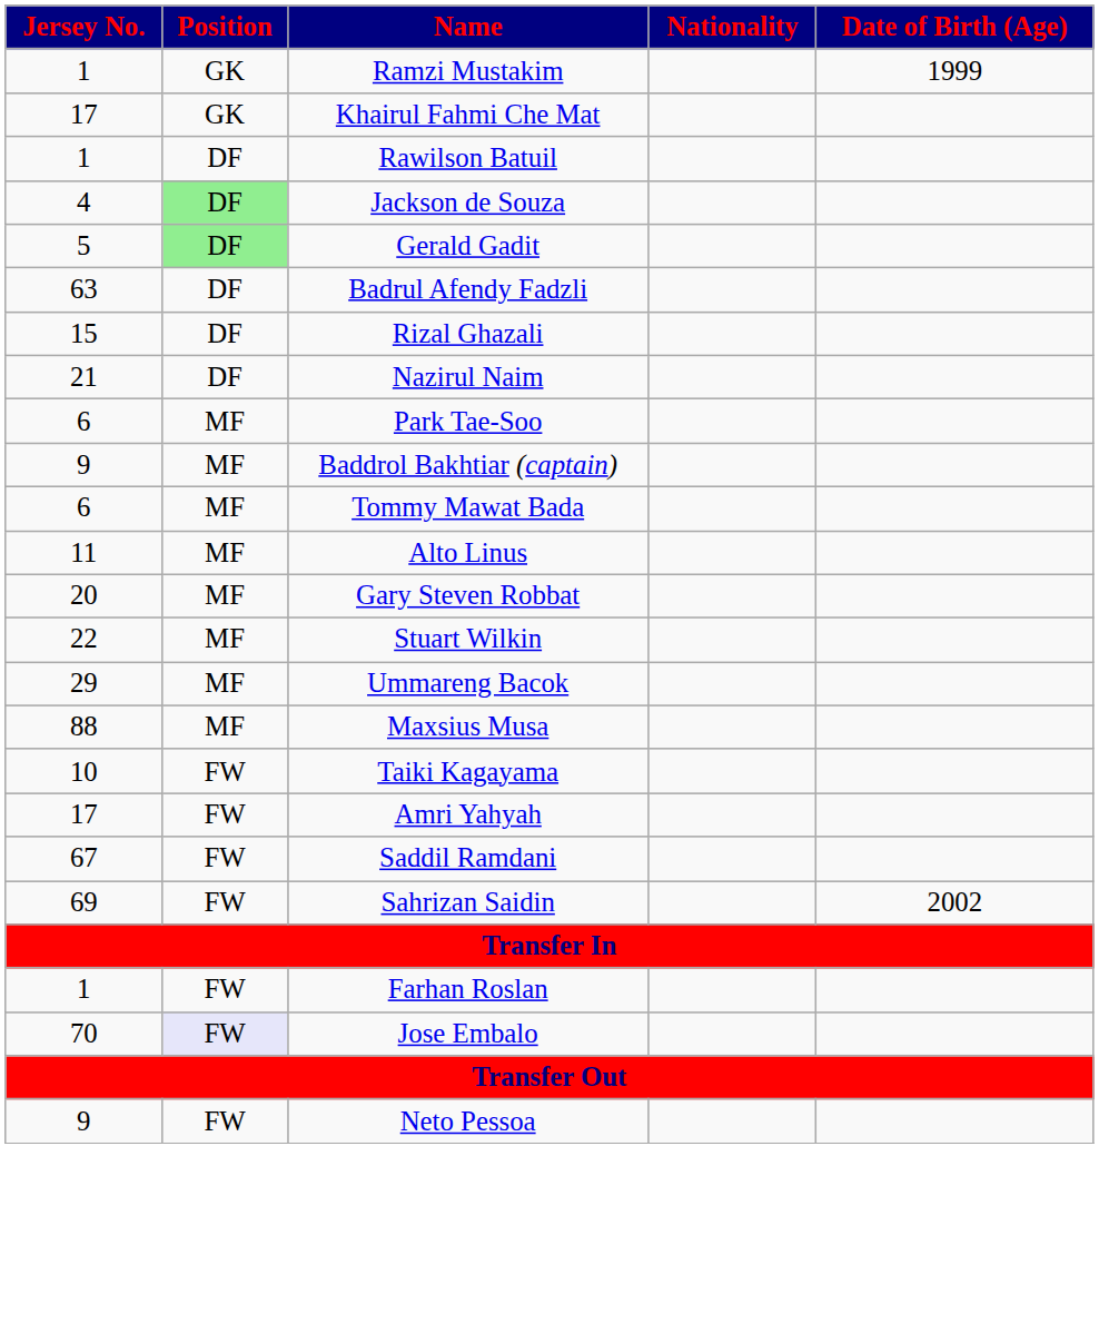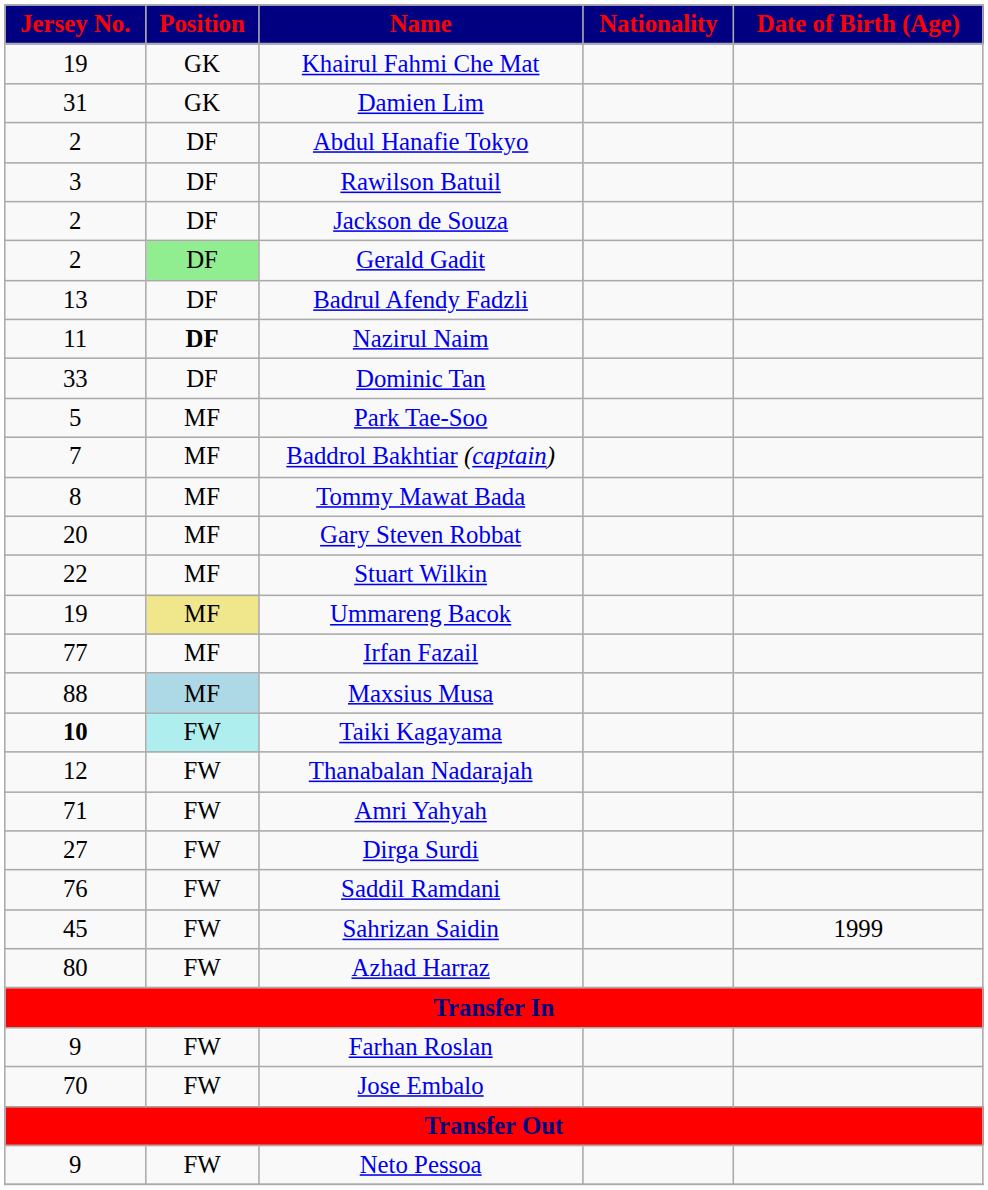 <table class="wikitable" style="text-align:center; width:50%;">
 <tr>
 <th style="background:navy; color:red; text-align:center;">Jersey No.</th>
 <th style="background:navy; color:red; text-align:center;">Position</th>
 <th style="background:navy; color:red; text-align:center;">Name</th>
 <th style="background:navy; color:red; text-align:center;">Nationality</th>
 <th style="background:navy; color:red; text-align:center;">Date of Birth (Age)</th>
 </tr>
 <tr>
-<td>1</td>
-<td>GK</td>
-<td><a href='#'>Ramzi Mustakim</a></td>
-<td></td>
-<td>1999</td>
-</tr>
-<tr>
-<td>17</td>
+<td>19</td>
 <td>GK</td>
 <td><a href='#'>Khairul Fahmi Che Mat</a></td>
 <td></td>
 <td></td>
 </tr>
 <tr>
-<td>1</td>
+<td>31</td>
+<td>GK</td>
+<td><a href='#'>Damien Lim</a></td>
+<td></td>
+<td></td>
+</tr>
+<tr>
+<td>2</td>
+<td>DF</td>
+<td><a href='#'>Abdul Hanafie Tokyo</a></td>
+<td></td>
+<td></td>
+</tr>
+<tr>
+<td>3</td>
 <td>DF</td>
 <td><a href='#'>Rawilson Batuil</a></td>
 <td></td>
 <td></td>
 </tr>
 <tr>
-<td>4</td>
-<td style="background: lightgreen;">DF</td>
+<td>2</td>
+<td>DF</td>
 <td><a href='#'>Jackson de Souza</a></td>
 <td></td>
 <td></td>
 </tr>
 <tr>
-<td>5</td>
+<td>2</td>
 <td style="background: lightgreen;">DF</td>
 <td><a href='#'>Gerald Gadit</a></td>
 <td></td>
 <td></td>
 </tr>
 <tr>
-<td>63</td>
+<td>13</td>
 <td>DF</td>
 <td><a href='#'>Badrul Afendy Fadzli</a></td>
 <td></td>
 <td></td>
 </tr>
 <tr>
-<td>15</td>
-<td>DF</td>
-<td><a href='#'>Rizal Ghazali</a></td>
-<td></td>
-<td></td>
-</tr>
-<tr>
-<td>21</td>
-<td>DF</td>
+<td>11</td>
+<td><strong>DF</strong></td>
 <td><a href='#'>Nazirul Naim</a></td>
 <td></td>
 <td></td>
 </tr>
 <tr>
-<td>6</td>
+<td>33</td>
+<td>DF</td>
+<td><a href='#'>Dominic Tan</a></td>
+<td></td>
+<td></td>
+</tr>
+<tr>
+<td>5</td>
 <td>MF</td>
 <td><a href='#'>Park Tae-Soo</a></td>
 <td></td>
 <td></td>
 </tr>
 <tr>
-<td>9</td>
+<td>7</td>
 <td>MF</td>
 <td><a href='#'>Baddrol Bakhtiar</a> <em>(<a href='#'>captain</a>)</em></td>
 <td></td>
 <td></td>
 </tr>
 <tr>
-<td>6</td>
+<td>8</td>
 <td>MF</td>
 <td><a href='#'>Tommy Mawat Bada</a></td>
-<td></td>
-<td></td>
-</tr>
-<tr>
-<td>11</td>
-<td>MF</td>
-<td><a href='#'>Alto Linus</a></td>
 <td></td>
 <td></td>
 </tr>
 <tr>
 <td>20</td>
 <td>MF</td>
 <td><a href='#'>Gary Steven Robbat</a></td>
 <td></td>
 <td></td>
 </tr>
 <tr>
 <td>22</td>
 <td>MF</td>
 <td><a href='#'>Stuart Wilkin</a></td>
 <td></td>
 <td></td>
 </tr>
 <tr>
-<td>29</td>
-<td>MF</td>
+<td>19</td>
+<td style="background: khaki;">MF</td>
 <td><a href='#'>Ummareng Bacok</a></td>
 <td></td>
 <td></td>
 </tr>
 <tr>
+<td>77</td>
+<td>MF</td>
+<td><a href='#'>Irfan Fazail</a></td>
+<td></td>
+<td></td>
+</tr>
+<tr>
 <td>88</td>
-<td>MF</td>
+<td style="background: lightblue;">MF</td>
 <td><a href='#'>Maxsius Musa</a></td>
 <td></td>
 <td></td>
 </tr>
 <tr>
-<td>10</td>
-<td>FW</td>
+<td><strong>10</strong></td>
+<td style="background: paleturquoise;">FW</td>
 <td><a href='#'>Taiki Kagayama</a></td>
 <td></td>
 <td></td>
 </tr>
 <tr>
-<td>17</td>
+<td>12</td>
+<td>FW</td>
+<td><a href='#'>Thanabalan Nadarajah</a></td>
+<td></td>
+<td></td>
+</tr>
+<tr>
+<td>71</td>
 <td>FW</td>
 <td><a href='#'>Amri Yahyah</a></td>
 <td></td>
 <td></td>
 </tr>
 <tr>
-<td>67</td>
+<td>27</td>
+<td>FW</td>
+<td><a href='#'>Dirga Surdi</a></td>
+<td></td>
+<td></td>
+</tr>
+<tr>
+<td>76</td>
 <td>FW</td>
 <td><a href='#'>Saddil Ramdani</a></td>
 <td></td>
 <td></td>
 </tr>
 <tr>
-<td>69</td>
+<td>45</td>
 <td>FW</td>
 <td><a href='#'>Sahrizan Saidin</a></td>
 <td></td>
-<td>2002</td>
+<td>1999</td>
+</tr>
+<tr>
+<td>80</td>
+<td>FW</td>
+<td><a href='#'>Azhad Harraz</a></td>
+<td></td>
+<td></td>
 </tr>
 <tr>
 <th colspan="5" style="background:red; color:navy; text-align:center">Transfer In</th>
 </tr>
 <tr>
-<td>1</td>
+<td>9</td>
 <td>FW</td>
 <td><a href='#'>Farhan Roslan</a></td>
 <td></td>
 <td></td>
 </tr>
 <tr>
 <td>70</td>
-<td style="background: lavender;">FW</td>
+<td>FW</td>
 <td><a href='#'>Jose Embalo</a></td>
 <td></td>
 <td></td>
 </tr>
 <tr>
 <th colspan="5" style="background:red; color:navy; text-align:center">Transfer Out</th>
 </tr>
 <tr>
 <td>9</td>
 <td>FW</td>
 <td><a href='#'>Neto Pessoa</a></td>
 <td></td>
 <td></td>
 </tr>
 <tr>
 </tr>
 </table>
